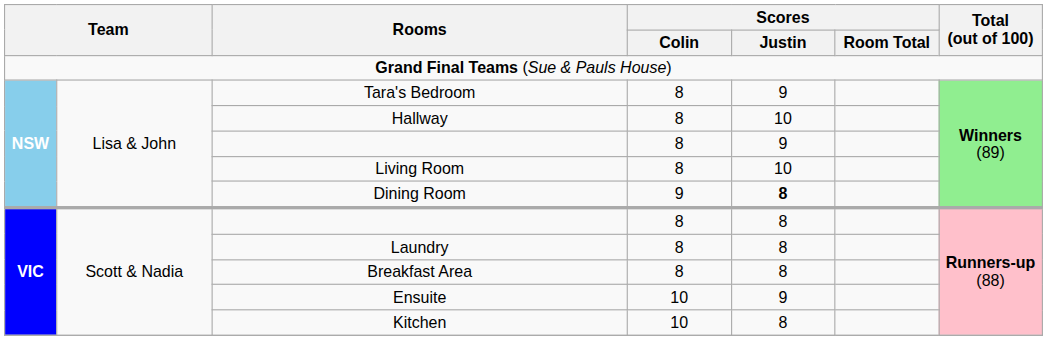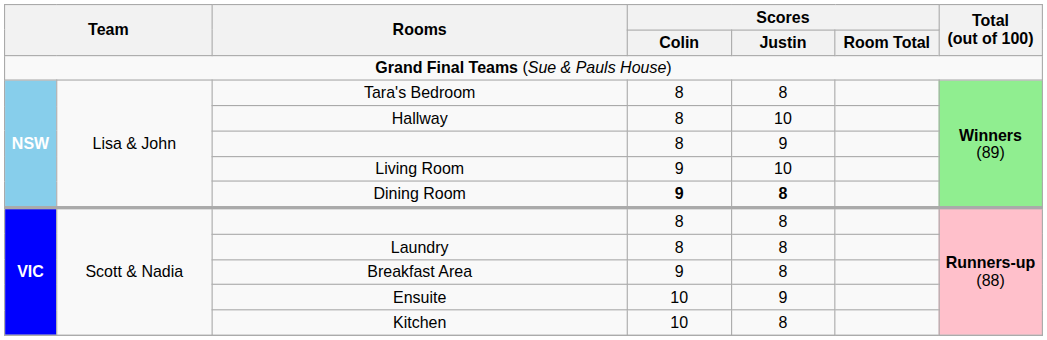 <table class="wikitable plainrowheaders" style="text-align:center; font-size:90%; width:65em;">
 <tr>
 <th colspan="2" rowspan="2">Team</th>
 <th rowspan="2" style="width:40%;">Rooms</th>
 <th colspan="3" style="width:40%;">Scores</th>
 <th rowspan="2" style="width:10%;">Total<br>(out of 100)</th>
 </tr>
 <tr>
 <th style="width:10%;">Colin</th>
 <th style="width:10%;">Justin</th>
 <th style="width:10%;">Room Total</th>
 </tr>
 <tr>
 <td colspan="8" scope="col" style="width:10em;" scope="col" style="background:blue; color:white;"><strong>Grand Final Teams</strong> (<em>Sue & Pauls House</em>)</td>
 </tr>
 <tr>
 <th rowspan="5" style="background:skyblue; color:white;">NSW</th>
 <td rowspan="5" style="width:15%;">Lisa & John</td>
 <td>Tara's Bedroom</td>
 <td>8</td>
-<td>9</td>
+<td>8</td>
 <td></td>
 <td rowspan="5" style="background:lightgreen; color:black;"><strong>Winners</strong><br>(89)</td>
 </tr>
 <tr>
 <td>Hallway</td>
 <td>8</td>
 <td>10</td>
 <td></td>
 </tr>
 <tr>
 <td></td>
 <td>8</td>
 <td>9</td>
 <td></td>
 </tr>
 <tr>
 <td>Living Room</td>
-<td>8</td>
+<td>9</td>
 <td>10</td>
 <td></td>
 </tr>
 <tr>
 <td>Dining Room</td>
-<td>9</td>
+<td><strong>9</strong></td>
 <td><strong>8</strong></td>
 <td></td>
 </tr>
 <tr style="border-top:3px solid #aaa;">
 <th rowspan="5" style="background:blue; color:white;">VIC</th>
 <td rowspan="5" style="width:15%;">Scott & Nadia</td>
 <td></td>
 <td>8</td>
 <td>8</td>
 <td></td>
 <td rowspan="5" style="background:pink; color:black;"><strong>Runners-up</strong><br>(88)</td>
 </tr>
 <tr>
 <td>Laundry</td>
 <td>8</td>
 <td>8</td>
 <td></td>
 </tr>
 <tr>
 <td>Breakfast Area</td>
-<td>8</td>
+<td>9</td>
 <td>8</td>
 <td></td>
 </tr>
 <tr>
 <td>Ensuite</td>
 <td>10</td>
 <td>9</td>
 <td></td>
 </tr>
 <tr>
 <td>Kitchen</td>
 <td>10</td>
 <td>8</td>
 <td></td>
 </tr>
 <tr>
 </tr>
 </table>
